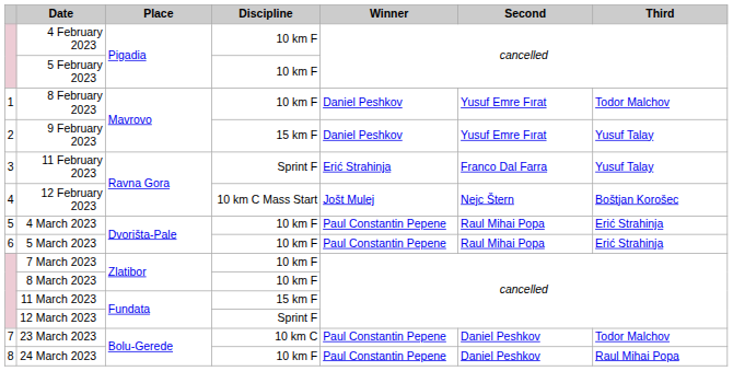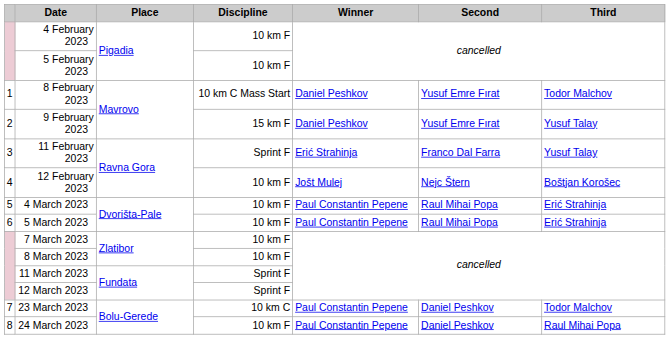 <table class="wikitable plainrowheaders" style="background:#fff; font-size:86%; line-height:16px; border:grey solid 1px; border-collapse:collapse;">
 <tr style="background:#ccc; text-align:center;">
 <th scope="col" style="background:#ccc; width=30 px;"></th>
 <th scope="col" style="background:#ccc; width:120px;">Date</th>
 <th scope="col" style="background:#ccc; width:150px;">Place</th>
 <th scope="col" style="background:#ccc; width:150px;">Discipline</th>
 <th scope="col" style="background:#ccc; width:200px;">Winner</th>
 <th scope="col" style="background:#ccc; width:200px;">Second</th>
 <th scope="col" style="background:#ccc; width:200px;">Third</th>
 </tr>
 <tr>
 <td rowspan=2 bgcolor="EDCCD5"></td>
 <td align=right>4 February 2023  </td>
 <td rowspan=2> <a href='#'>Pigadia</a></td>
 <td align=right>10 km F</td>
 <td rowspan=2 colspan=3 align=center><em>cancelled</em></td>
 </tr>
 <tr>
 <td align=right>5 February 2023  </td>
 <td align=right>10 km F</td>
 </tr>
 <tr>
 <td align=center>1</td>
 <td align=right>8 February 2023  </td>
 <td rowspan=2> <a href='#'>Mavrovo</a></td>
-<td align=right>10 km F</td>
+<td align=right>10 km C Mass Start</td>
 <td> <a href='#'>Daniel Peshkov</a></td>
 <td> <a href='#'>Yusuf Emre Fırat</a></td>
 <td> <a href='#'>Todor Malchov</a></td>
 </tr>
 <tr>
 <td align=center>2</td>
 <td align=right>9 February 2023  </td>
 <td align=right>15 km F</td>
 <td> <a href='#'>Daniel Peshkov</a></td>
 <td> <a href='#'>Yusuf Emre Fırat</a></td>
 <td> <a href='#'>Yusuf Talay</a></td>
 </tr>
 <tr>
 <td align=center>3</td>
 <td align=right>11 February 2023  </td>
 <td rowspan=2> <a href='#'>Ravna Gora</a></td>
 <td align=right>Sprint F</td>
 <td> <a href='#'>Erić Strahinja</a></td>
 <td> <a href='#'>Franco Dal Farra</a></td>
 <td> <a href='#'>Yusuf Talay</a></td>
 </tr>
 <tr>
 <td align=center>4</td>
 <td align=right>12 February 2023  </td>
-<td align=right>10 km C Mass Start</td>
+<td align=right>10 km F</td>
 <td> <a href='#'>Jošt Mulej</a></td>
 <td> <a href='#'>Nejc Štern</a></td>
 <td> <a href='#'>Boštjan Korošec</a></td>
 </tr>
 <tr>
 <td align=center>5</td>
 <td align=right>4 March 2023  </td>
 <td rowspan=2> <a href='#'>Dvorišta-Pale</a></td>
 <td align=right>10 km F</td>
 <td> <a href='#'>Paul Constantin Pepene</a></td>
 <td> <a href='#'>Raul Mihai Popa</a></td>
 <td> <a href='#'>Erić Strahinja</a></td>
 </tr>
 <tr>
 <td align=center>6</td>
 <td align=right>5 March 2023  </td>
 <td align=right>10 km F</td>
 <td> <a href='#'>Paul Constantin Pepene</a></td>
 <td> <a href='#'>Raul Mihai Popa</a></td>
 <td> <a href='#'>Erić Strahinja</a></td>
 </tr>
 <tr>
 <td rowspan=4 bgcolor="EDCCD5"></td>
 <td align=right>7 March 2023  </td>
 <td rowspan=2> <a href='#'>Zlatibor</a></td>
 <td align=right>10 km F</td>
 <td rowspan=4 colspan=3 align=center><em>cancelled</em></td>
 </tr>
 <tr>
 <td align=right>8 March 2023  </td>
 <td align=right>10 km F</td>
 </tr>
 <tr>
 <td align=right>11 March 2023  </td>
 <td rowspan=2> <a href='#'>Fundata</a></td>
-<td align=right>15 km F</td>
+<td align=right>Sprint F</td>
 </tr>
 <tr>
 <td align=right>12 March 2023  </td>
 <td align=right>Sprint F</td>
 </tr>
 <tr>
 <td align=center>7</td>
 <td align=right>23 March 2023  </td>
 <td rowspan=2> <a href='#'>Bolu-Gerede</a></td>
 <td align=right>10 km C</td>
 <td> <a href='#'>Paul Constantin Pepene</a></td>
 <td> <a href='#'>Daniel Peshkov</a></td>
 <td> <a href='#'>Todor Malchov</a></td>
 </tr>
 <tr>
 <td align=center>8</td>
 <td align=right>24 March 2023  </td>
 <td align=right>10 km F</td>
 <td> <a href='#'>Paul Constantin Pepene</a></td>
 <td> <a href='#'>Daniel Peshkov</a></td>
 <td> <a href='#'>Raul Mihai Popa</a></td>
 </tr>
 </table>
